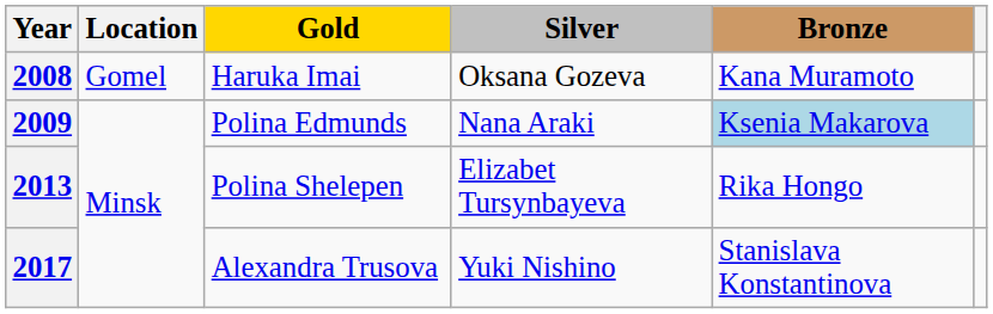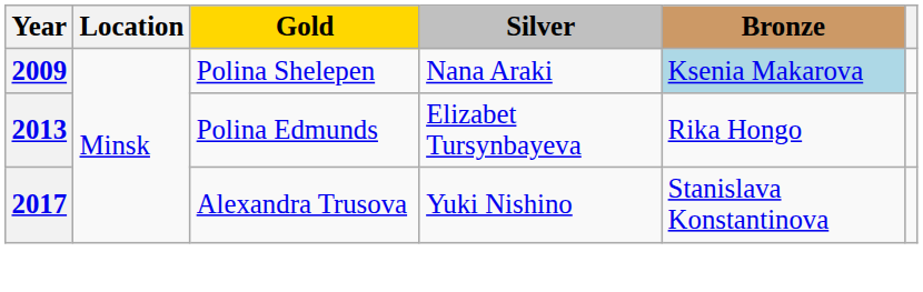 <table class="wikitable unsortable" style="text-align:left; width:85%">
 <tr>
 <th scope="col" style="text-align:center">Year</th>
 <th scope="col" style="text-align:center">Location</th>
 <td scope="col" style="text-align:center; width:30%; background:gold"><strong>Gold</strong></td>
 <td scope="col" style="text-align:center; width:30%; background:silver"><strong>Silver</strong></td>
 <td scope="col" style="text-align:center; width:30%; background:#c96"><strong>Bronze</strong></td>
 <th scope="col" style="text-align:center"></th>
 </tr>
 <tr>
-<th scope="row" style="text-align:left"><a href='#'>2008</a></th>
-<td><a href='#'>Gomel</a></td>
-<td> <a href='#'>Haruka Imai</a></td>
-<td> Oksana Gozeva</td>
-<td> <a href='#'>Kana Muramoto</a></td>
-<td></td>
-</tr>
-<tr>
 <th scope="row" style="text-align:left"><a href='#'>2009</a></th>
 <td rowspan="3"><a href='#'>Minsk</a></td>
-<td> <a href='#'>Polina Edmunds</a></td>
+<td> <a href='#'>Polina Shelepen</a></td>
 <td> <a href='#'>Nana Araki</a></td>
 <td style="background: lightblue;"> <a href='#'>Ksenia Makarova</a></td>
 <td></td>
 </tr>
 <tr>
 <th scope="row" style="text-align:left"><a href='#'>2013</a></th>
-<td> <a href='#'>Polina Shelepen</a></td>
+<td> <a href='#'>Polina Edmunds</a></td>
 <td> <a href='#'>Elizabet Tursynbayeva</a></td>
 <td> <a href='#'>Rika Hongo</a></td>
 <td></td>
 </tr>
 <tr>
 <th scope="row" style="text-align:left"><a href='#'>2017</a></th>
 <td> <a href='#'>Alexandra Trusova</a></td>
 <td> <a href='#'>Yuki Nishino</a></td>
 <td> <a href='#'>Stanislava Konstantinova</a></td>
 <td></td>
 </tr>
 </table>
